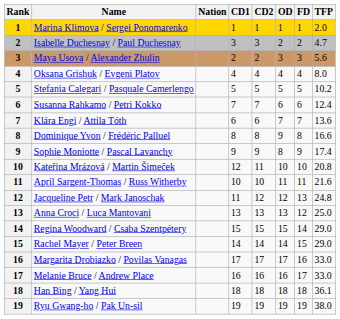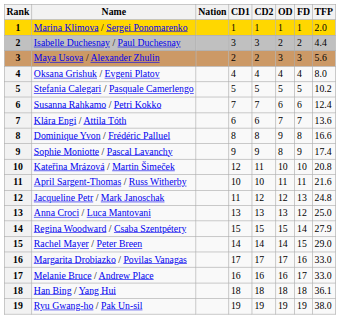 <table class="wikitable">
 <tr>
 <th>Rank</th>
 <th>Name</th>
 <th>Nation</th>
 <th>CD1</th>
 <th>CD2</th>
 <th>OD</th>
 <th>FD</th>
 <th>TFP</th>
 </tr>
 <tr bgcolor="gold">
 <td align="center"><strong>1</strong></td>
 <td><a href='#'>Marina Klimova</a> / <a href='#'>Sergei Ponomarenko</a></td>
 <td></td>
 <td>1</td>
 <td>1</td>
 <td>1</td>
 <td>1</td>
 <td>2.0</td>
 </tr>
 <tr bgcolor="silver">
 <td align="center"><strong>2</strong></td>
 <td><a href='#'>Isabelle Duchesnay</a> / <a href='#'>Paul Duchesnay</a></td>
 <td></td>
 <td>3</td>
 <td>3</td>
 <td>2</td>
 <td>2</td>
-<td>4.7</td>
+<td>4.4</td>
 </tr>
 <tr bgcolor="cc9966">
 <td align="center"><strong>3</strong></td>
 <td><a href='#'>Maya Usova</a> / <a href='#'>Alexander Zhulin</a></td>
 <td></td>
 <td>2</td>
 <td>2</td>
 <td>3</td>
 <td>3</td>
 <td>5.6</td>
 </tr>
 <tr>
 <th>4</th>
 <td><a href='#'>Oksana Grishuk</a> / <a href='#'>Evgeni Platov</a></td>
 <td></td>
 <td>4</td>
 <td>4</td>
 <td>4</td>
 <td>4</td>
 <td>8.0</td>
 </tr>
 <tr>
 <th>5</th>
 <td><a href='#'>Stefania Calegari</a> / <a href='#'>Pasquale Camerlengo</a></td>
 <td></td>
 <td>5</td>
 <td>5</td>
 <td>5</td>
 <td>5</td>
 <td>10.2</td>
 </tr>
 <tr>
 <th>6</th>
 <td><a href='#'>Susanna Rahkamo</a> / <a href='#'>Petri Kokko</a></td>
 <td></td>
 <td>7</td>
 <td>7</td>
 <td>6</td>
 <td>6</td>
 <td>12.4</td>
 </tr>
 <tr>
 <th>7</th>
 <td><a href='#'>Klára Engi</a> / <a href='#'>Attila Tóth</a></td>
 <td></td>
 <td>6</td>
 <td>6</td>
 <td>7</td>
 <td>7</td>
 <td>13.6</td>
 </tr>
 <tr>
 <th>8</th>
 <td><a href='#'>Dominique Yvon</a> / <a href='#'>Frédéric Palluel</a></td>
 <td></td>
 <td>8</td>
 <td>8</td>
 <td>9</td>
 <td>8</td>
 <td>16.6</td>
 </tr>
 <tr>
 <th>9</th>
 <td><a href='#'>Sophie Moniotte</a> / <a href='#'>Pascal Lavanchy</a></td>
 <td></td>
 <td>9</td>
 <td>9</td>
 <td>8</td>
 <td>9</td>
 <td>17.4</td>
 </tr>
 <tr>
 <th>10</th>
 <td><a href='#'>Kateřina Mrázová</a> / <a href='#'>Martin Šimeček</a></td>
 <td></td>
 <td>12</td>
 <td>11</td>
 <td>10</td>
 <td>10</td>
 <td>20.8</td>
 </tr>
 <tr>
 <th>11</th>
 <td><a href='#'>April Sargent-Thomas</a> / <a href='#'>Russ Witherby</a></td>
 <td></td>
 <td>10</td>
 <td>10</td>
 <td>11</td>
 <td>11</td>
 <td>21.6</td>
 </tr>
 <tr>
 <th>12</th>
 <td><a href='#'>Jacqueline Petr</a> / <a href='#'>Mark Janoschak</a></td>
 <td></td>
 <td>11</td>
 <td>12</td>
 <td>12</td>
 <td>13</td>
 <td>24.8</td>
 </tr>
 <tr>
 <th>13</th>
 <td><a href='#'>Anna Croci</a> / <a href='#'>Luca Mantovani</a></td>
 <td></td>
 <td>13</td>
 <td>13</td>
 <td>13</td>
 <td>12</td>
 <td>25.0</td>
 </tr>
 <tr>
 <th>14</th>
 <td><a href='#'>Regina Woodward</a> / <a href='#'>Csaba Szentpétery</a></td>
 <td></td>
 <td>15</td>
 <td>15</td>
 <td>15</td>
 <td>14</td>
-<td>29.0</td>
+<td>27.9</td>
 </tr>
 <tr>
 <th>15</th>
 <td><a href='#'>Rachel Mayer</a> / <a href='#'>Peter Breen</a></td>
 <td></td>
 <td>14</td>
 <td>14</td>
 <td>14</td>
 <td>15</td>
 <td>29.0</td>
 </tr>
 <tr>
 <th>16</th>
 <td><a href='#'>Margarita Drobiazko</a> / <a href='#'>Povilas Vanagas</a></td>
 <td></td>
 <td>17</td>
 <td>17</td>
 <td>17</td>
 <td>16</td>
 <td>33.0</td>
 </tr>
 <tr>
 <th>17</th>
 <td><a href='#'>Melanie Bruce</a> / <a href='#'>Andrew Place</a></td>
 <td></td>
 <td>16</td>
 <td>16</td>
 <td>16</td>
 <td>17</td>
 <td>33.0</td>
 </tr>
 <tr>
 <th>18</th>
 <td><a href='#'>Han Bing</a> / <a href='#'>Yang Hui</a></td>
 <td></td>
 <td>18</td>
 <td>18</td>
 <td>18</td>
 <td>18</td>
 <td>36.1</td>
 </tr>
 <tr>
 <th>19</th>
 <td><a href='#'>Ryu Gwang-ho</a> / <a href='#'>Pak Un-sil</a></td>
 <td></td>
 <td>19</td>
 <td>19</td>
 <td>19</td>
 <td>19</td>
 <td>38.0</td>
 </tr>
 </table>
